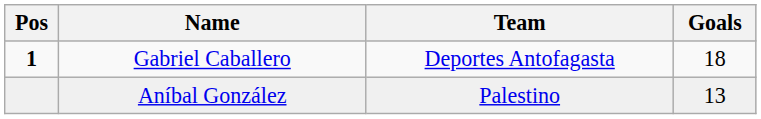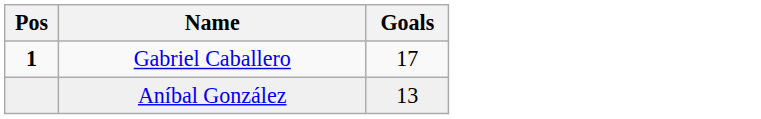 <table class="wikitable" style="font-size:95%; text-align:center;">
 <tr>
 <th width="30">Pos</th>
 <th width="205">Name</th>
-<th width="205">Team</th>
 <th width="50">Goals</th>
 </tr>
 <tr>
 <td><strong>1</strong></td>
 <td> <a href='#'>Gabriel Caballero</a></td>
-<td><a href='#'>Deportes Antofagasta</a></td>
-<td>18</td>
+<td>17</td>
 </tr>
 <tr bgcolor="#F0F0F0">
 <td></td>
 <td> <a href='#'>Aníbal González</a></td>
-<td><a href='#'>Palestino</a></td>
 <td>13</td>
 </tr>
 </table>
